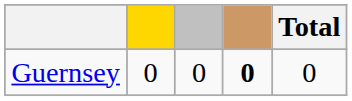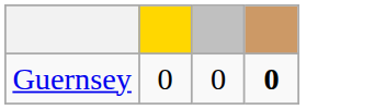 <table class="wikitable">
 <tr>
 <th></th>
 <th style="background-color:gold">        </th>
 <th style="background-color:silver">      </th>
 <th style="background-color:#CC9966">      </th>
-<th>Total</th>
 </tr>
 <tr align="center">
 <td> <a href='#'>Guernsey</a></td>
 <td>0</td>
 <td>0</td>
 <td><strong>0</strong></td>
-<td>0</td>
 </tr>
 </table>
